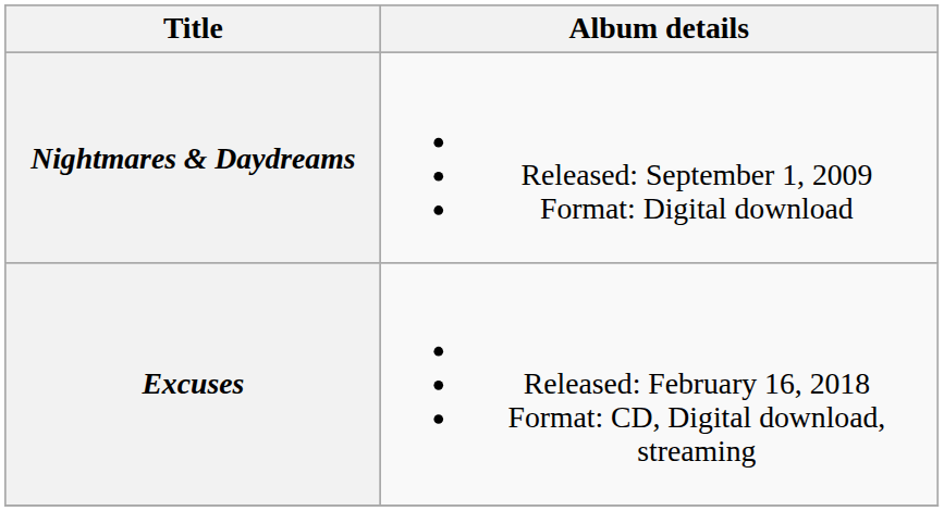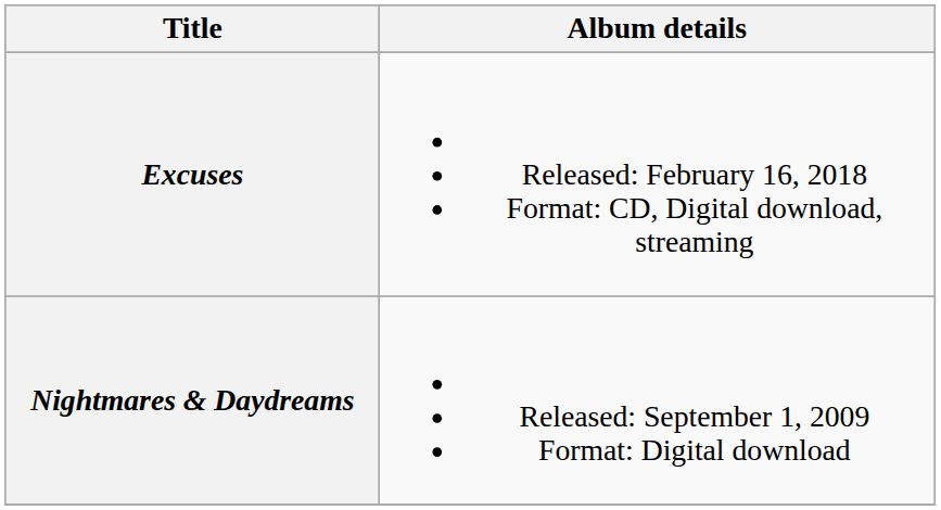 <table class="wikitable plainrowheaders" style="text-align:center;">
 <tr>
 <th scope="col" rowspan="1" style="width:12em;">Title</th>
 <th scope="col" rowspan="1" style="width:18em;">Album details</th>
 </tr>
 <tr>
+<th scope="row"><em>Excuses</em></th>
+<td><br><ul><li></li><li>Released: February 16, 2018</li><li>Format: CD, Digital download, streaming</li></ul></td>
+</tr>
+<tr>
 <th scope="row"><em>Nightmares & Daydreams</em></th>
 <td><br><ul><li></li><li>Released: September 1, 2009</li><li>Format: Digital download</li></ul></td>
 </tr>
 <tr>
-<th scope="row"><em>Excuses</em></th>
-<td><br><ul><li></li><li>Released: February 16, 2018</li><li>Format: CD, Digital download, streaming</li></ul></td>
-</tr>
-<tr>
 </tr>
 </table>
